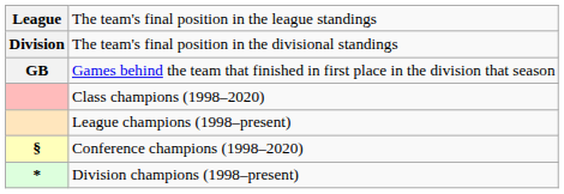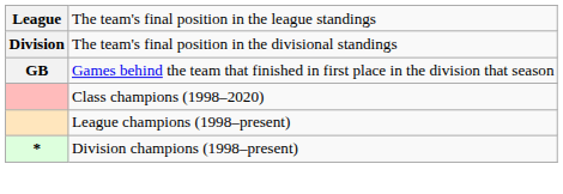 <table class="wikitable plainrowheaders" style="font-size:85%">
 <tr>
 <th scope="row" style="text-align:center"><strong>League</strong></th>
 <td>The team's final position in the league standings</td>
 </tr>
 <tr>
 <th scope="row" style="text-align:center"><strong>Division</strong></th>
 <td>The team's final position in the divisional standings</td>
 </tr>
 <tr>
 <th scope="row" style="text-align:center"><strong>GB</strong></th>
 <td><a href='#'>Games behind</a> the team that finished in first place in the division that season</td>
 </tr>
 <tr>
 <th scope="row" style="text-align:center; background-color:#FFBBBB"></th>
 <td>Class champions (1998–2020)</td>
 </tr>
 <tr>
 <th scope="row" style="text-align:center; background-color:#FFE6BD"></th>
 <td>League champions (1998–present)</td>
 </tr>
 <tr>
-<th scope="row" style="text-align:center; background-color:#FFFFBB">§</th>
-<td>Conference champions (1998–2020)</td>
-</tr>
-<tr>
 <th scope="row" style="text-align:center; background-color:#DDFFDD">*</th>
 <td>Division champions (1998–present)</td>
 </tr>
 </table>
